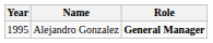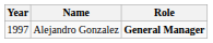 <table class="wikitable">
 <tr>
 <th>Year</th>
 <th>Name</th>
 <th>Role</th>
 </tr>
 <tr>
-<td>1995</td>
+<td>1997</td>
 <td> Alejandro Gonzalez</td>
 <td><strong>General Manager</strong></td>
 </tr>
 </table>
